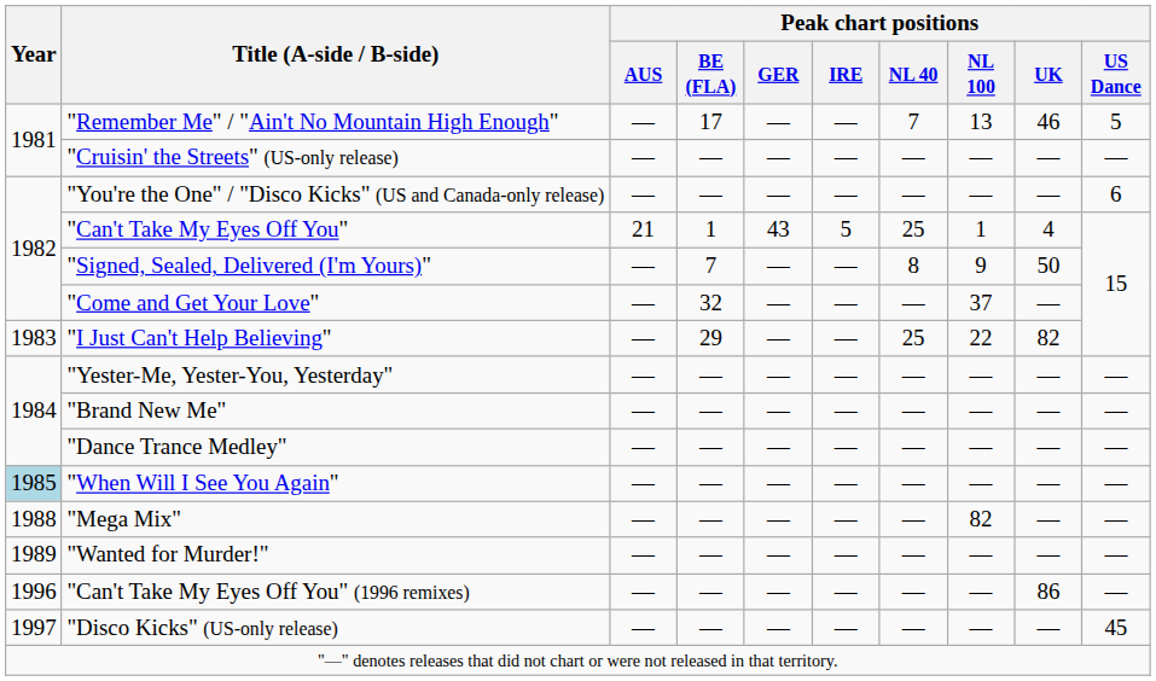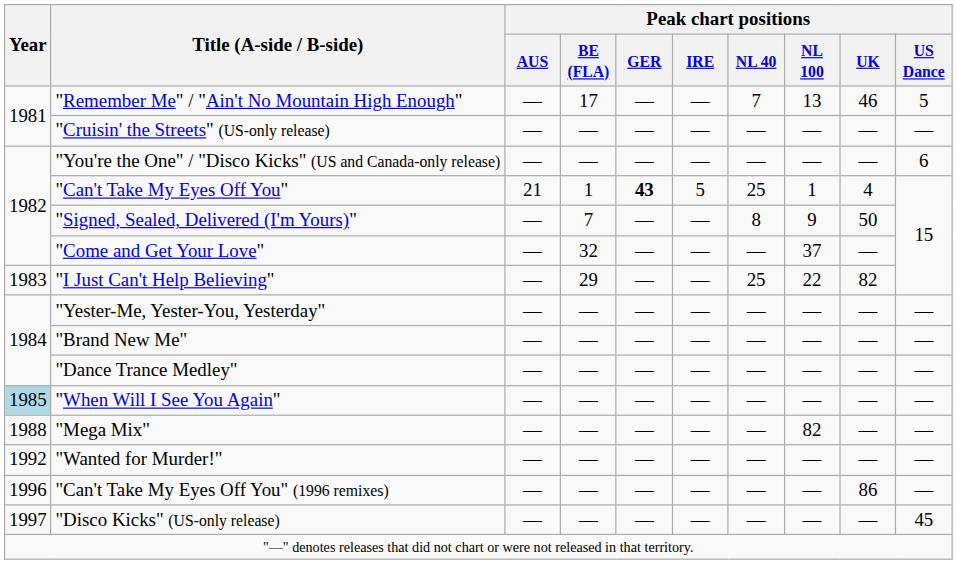 <table class="wikitable">
 <tr>
 <th scope="col" rowspan="2">Year</th>
 <th scope="col" rowspan="2">Title (A-side / B-side)</th>
 <th scope="col" colspan="8">Peak chart positions</th>
 </tr>
 <tr>
 <th style="width:40px;"><small><a href='#'>AUS</a></small><br></th>
 <th style="width:40px;"><small><a href='#'>BE (FLA)</a></small><br></th>
 <th style="width:40px;"><small><a href='#'>GER</a></small><br></th>
 <th style="width:40px;"><small><a href='#'>IRE</a></small><br></th>
 <th style="width:40px;"><small><a href='#'>NL 40</a></small><br></th>
 <th style="width:40px;"><small><a href='#'>NL 100</a></small><br></th>
 <th style="width:40px;"><small><a href='#'>UK</a></small><br></th>
 <th style="width:40px;"><small><a href='#'>US Dance</a></small><br></th>
 </tr>
 <tr>
 <td rowspan="2">1981</td>
 <td>"<a href='#'>Remember Me</a>" / "<a href='#'>Ain't No Mountain High Enough</a>"</td>
 <td style="text-align:center;">—</td>
 <td style="text-align:center;">17</td>
 <td style="text-align:center;">—</td>
 <td style="text-align:center;">—</td>
 <td style="text-align:center;">7</td>
 <td style="text-align:center;">13</td>
 <td style="text-align:center;">46</td>
 <td style="text-align:center;">5</td>
 </tr>
 <tr>
 <td>"<a href='#'>Cruisin' the Streets</a>" <small>(US-only release)</small></td>
 <td style="text-align:center;">—</td>
 <td style="text-align:center;">—</td>
 <td style="text-align:center;">—</td>
 <td style="text-align:center;">—</td>
 <td style="text-align:center;">—</td>
 <td style="text-align:center;">—</td>
 <td style="text-align:center;">—</td>
 <td style="text-align:center;">—</td>
 </tr>
 <tr>
 <td rowspan="4">1982</td>
 <td>"You're the One" / "Disco Kicks" <small>(US and Canada-only release)</small></td>
 <td style="text-align:center;">—</td>
 <td style="text-align:center;">—</td>
 <td style="text-align:center;">—</td>
 <td style="text-align:center;">—</td>
 <td style="text-align:center;">—</td>
 <td style="text-align:center;">—</td>
 <td style="text-align:center;">—</td>
 <td style="text-align:center;">6</td>
 </tr>
 <tr>
 <td>"<a href='#'>Can't Take My Eyes Off You</a>"</td>
 <td style="text-align:center;">21</td>
 <td style="text-align:center;">1</td>
-<td style="text-align:center;">43</td>
+<td style="text-align:center;"><strong>43</strong></td>
 <td style="text-align:center;">5</td>
 <td style="text-align:center;">25</td>
 <td style="text-align:center;">1</td>
 <td style="text-align:center;">4</td>
 <td style="text-align:center;" rowspan="4">15</td>
 </tr>
 <tr>
 <td>"<a href='#'>Signed, Sealed, Delivered (I'm Yours)</a>"</td>
 <td style="text-align:center;">—</td>
 <td style="text-align:center;">7</td>
 <td style="text-align:center;">—</td>
 <td style="text-align:center;">—</td>
 <td style="text-align:center;">8</td>
 <td style="text-align:center;">9</td>
 <td style="text-align:center;">50</td>
 </tr>
 <tr>
 <td>"<a href='#'>Come and Get Your Love</a>"</td>
 <td style="text-align:center;">—</td>
 <td style="text-align:center;">32</td>
 <td style="text-align:center;">—</td>
 <td style="text-align:center;">—</td>
 <td style="text-align:center;">—</td>
 <td style="text-align:center;">37</td>
 <td style="text-align:center;">—</td>
 </tr>
 <tr>
 <td>1983</td>
 <td>"<a href='#'>I Just Can't Help Believing</a>"</td>
 <td style="text-align:center;">—</td>
 <td style="text-align:center;">29</td>
 <td style="text-align:center;">—</td>
 <td style="text-align:center;">—</td>
 <td style="text-align:center;">25</td>
 <td style="text-align:center;">22</td>
 <td style="text-align:center;">82</td>
 </tr>
 <tr>
 <td rowspan="3">1984</td>
 <td>"Yester-Me, Yester-You, Yesterday"</td>
 <td style="text-align:center;">—</td>
 <td style="text-align:center;">—</td>
 <td style="text-align:center;">—</td>
 <td style="text-align:center;">—</td>
 <td style="text-align:center;">—</td>
 <td style="text-align:center;">—</td>
 <td style="text-align:center;">—</td>
 <td style="text-align:center;">—</td>
 </tr>
 <tr>
 <td>"Brand New Me"</td>
 <td style="text-align:center;">—</td>
 <td style="text-align:center;">—</td>
 <td style="text-align:center;">—</td>
 <td style="text-align:center;">—</td>
 <td style="text-align:center;">—</td>
 <td style="text-align:center;">—</td>
 <td style="text-align:center;">—</td>
 <td style="text-align:center;">—</td>
 </tr>
 <tr>
 <td>"Dance Trance Medley"</td>
 <td style="text-align:center;">—</td>
 <td style="text-align:center;">—</td>
 <td style="text-align:center;">—</td>
 <td style="text-align:center;">—</td>
 <td style="text-align:center;">—</td>
 <td style="text-align:center;">—</td>
 <td style="text-align:center;">—</td>
 <td style="text-align:center;">—</td>
 </tr>
 <tr>
 <td style="background: lightblue;">1985</td>
 <td>"<a href='#'>When Will I See You Again</a>"</td>
 <td style="text-align:center;">—</td>
 <td style="text-align:center;">—</td>
 <td style="text-align:center;">—</td>
 <td style="text-align:center;">—</td>
 <td style="text-align:center;">—</td>
 <td style="text-align:center;">—</td>
 <td style="text-align:center;">—</td>
 <td style="text-align:center;">—</td>
 </tr>
 <tr>
 <td>1988</td>
 <td>"Mega Mix"</td>
 <td style="text-align:center;">—</td>
 <td style="text-align:center;">—</td>
 <td style="text-align:center;">—</td>
 <td style="text-align:center;">—</td>
 <td style="text-align:center;">—</td>
 <td style="text-align:center;">82</td>
 <td style="text-align:center;">—</td>
 <td style="text-align:center;">—</td>
 </tr>
 <tr>
-<td>1989</td>
+<td>1992</td>
 <td>"Wanted for Murder!"</td>
 <td style="text-align:center;">—</td>
 <td style="text-align:center;">—</td>
 <td style="text-align:center;">—</td>
 <td style="text-align:center;">—</td>
 <td style="text-align:center;">—</td>
 <td style="text-align:center;">—</td>
 <td style="text-align:center;">—</td>
 <td style="text-align:center;">—</td>
 </tr>
 <tr>
 <td>1996</td>
 <td>"Can't Take My Eyes Off You" <small>(1996 remixes)</small></td>
 <td style="text-align:center;">—</td>
 <td style="text-align:center;">—</td>
 <td style="text-align:center;">—</td>
 <td style="text-align:center;">—</td>
 <td style="text-align:center;">—</td>
 <td style="text-align:center;">—</td>
 <td style="text-align:center;">86</td>
 <td style="text-align:center;">—</td>
 </tr>
 <tr>
 <td>1997</td>
 <td>"Disco Kicks" <small>(US-only release)</small></td>
 <td style="text-align:center;">—</td>
 <td style="text-align:center;">—</td>
 <td style="text-align:center;">—</td>
 <td style="text-align:center;">—</td>
 <td style="text-align:center;">—</td>
 <td style="text-align:center;">—</td>
 <td style="text-align:center;">—</td>
 <td style="text-align:center;">45</td>
 </tr>
 <tr>
 <td colspan="10" style="text-align:center; font-size:9pt;">"—" denotes releases that did not chart or were not released in that territory.</td>
 </tr>
 </table>
